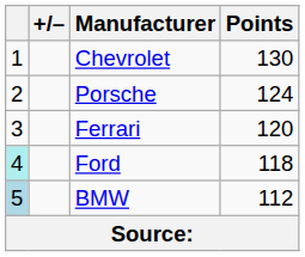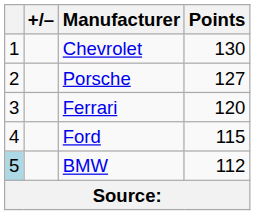 <table class="wikitable" style="font-size: 95%;">
 <tr>
 <th scope="col"></th>
 <th scope="col">+/–</th>
 <th scope="col">Manufacturer</th>
 <th scope="col">Points</th>
 </tr>
 <tr>
 <td align=center>1</td>
 <td align="left"></td>
 <td> <a href='#'>Chevrolet</a></td>
 <td align=right>130</td>
 </tr>
 <tr>
 <td align=center>2</td>
 <td align="left"></td>
 <td> <a href='#'>Porsche</a></td>
-<td align=right>124</td>
+<td align=right>127</td>
 </tr>
 <tr>
 <td align=center>3</td>
 <td align="left"></td>
 <td> <a href='#'>Ferrari</a></td>
 <td align=right>120</td>
 </tr>
 <tr>
-<td align=center style="background: paleturquoise;">4</td>
+<td align=center>4</td>
 <td align="left"></td>
 <td> <a href='#'>Ford</a></td>
-<td align=right>118</td>
+<td align=right>115</td>
 </tr>
 <tr>
 <td align=center style="background: lightblue;">5</td>
 <td align="left"></td>
 <td> <a href='#'>BMW</a></td>
 <td align=right>112</td>
 </tr>
 <tr>
 <th colspan=5>Source:</th>
 </tr>
 </table>
